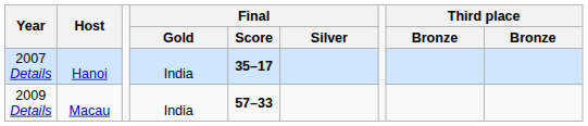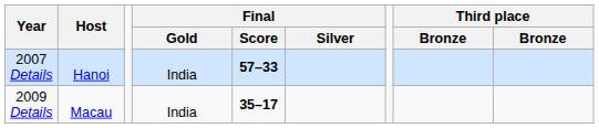 <table class="wikitable" style="font-size:90%; width: 98%; text-align: center;">
 <tr>
 <th rowspan="2" style="width:5%;">Year</th>
 <th rowspan="2" style="width:10%;">Host</th>
 <td rowspan="4" style="width:1%;"></td>
 <th colspan=3>Final</th>
 <td rowspan="4" style="width:1%;"></td>
 <th colspan="2">Third place</th>
 </tr>
 <tr>
 <th width=15%>Gold</th>
 <th width=8%>Score</th>
 <th width=15%>Silver</th>
 <th width=15%>Bronze</th>
 <th width=15%>Bronze</th>
 </tr>
 <tr style="background: #D0E6FF;">
 <td>2007<br><em><a href='#'>Details</a></em></td>
 <td><br><a href='#'>Hanoi</a></td>
 <td><br>India</td>
-<td><strong>35–17</strong></td>
+<td><strong>57–33</strong></td>
 <td></td>
 <td></td>
 <td></td>
 </tr>
 <tr>
 <td>2009<br><em><a href='#'>Details</a></em></td>
 <td><br><a href='#'>Macau</a></td>
 <td><br>India</td>
-<td><strong>57–33</strong></td>
+<td><strong>35–17</strong></td>
 <td></td>
 <td></td>
 <td></td>
 </tr>
 </table>
